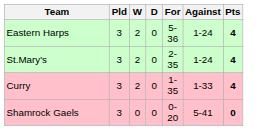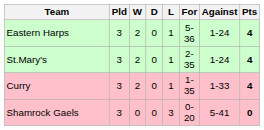 <table class="wikitable">
 <tr>
 <th width=165>Team</th>
 <th width=20>Pld</th>
 <th width=20>W</th>
 <th width=20>D</th>
+<th width=20>L</th>
 <th width=20>For</th>
 <th width=20>Against</th>
 <th width=20>Pts</th>
 </tr>
 <tr align=center style="background:#ccffcc;">
 <td style="text-align:left;">Eastern Harps</td>
 <td>3</td>
 <td>2</td>
 <td>0</td>
+<td>1</td>
 <td>5-36</td>
 <td>1-24</td>
 <td><strong>4</strong></td>
 </tr>
 <tr align=center style="background:#ccffcc;">
 <td style="text-align:left;">St.Mary's</td>
 <td>3</td>
 <td>2</td>
 <td>0</td>
+<td>1</td>
 <td>2-35</td>
 <td>1-24</td>
 <td><strong>4</strong></td>
 </tr>
 <tr align=center style="background:pink;">
 <td style="text-align:left;">Curry</td>
 <td>3</td>
 <td>2</td>
 <td>0</td>
+<td>1</td>
 <td>1-35</td>
 <td>1-33</td>
 <td><strong>4</strong></td>
 </tr>
 <tr align=center style="background:pink;">
 <td style="text-align:left;">Shamrock Gaels</td>
 <td>3</td>
 <td>0</td>
 <td>0</td>
+<td>3</td>
 <td>0-20</td>
 <td>5-41</td>
 <td><strong>0</strong></td>
 </tr>
 </table>
